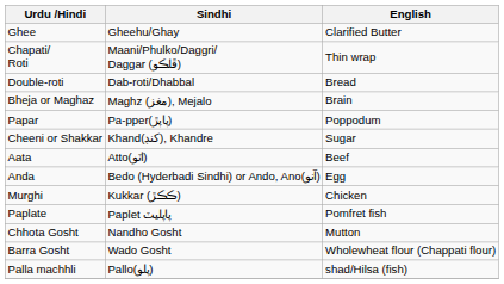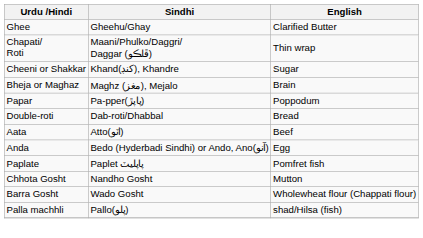 <table class="wikitable">
 <tr>
 <th>Urdu /Hindi</th>
 <th>Sindhi</th>
 <th>English</th>
 </tr>
 <tr>
 <td>Ghee</td>
 <td>Gheehu/Ghay</td>
 <td>Clarified Butter</td>
 </tr>
 <tr>
 <td>Chapati/<br>Roti</td>
 <td>Maani/Phulko/Daggri/<br>Daggar (ڦلڪو)</td>
 <td>Thin wrap</td>
 </tr>
 <tr>
-<td>Double-roti</td>
-<td>Dab-roti/Dhabbal</td>
-<td>Bread</td>
+<td>Cheeni or Shakkar</td>
+<td>Khand(کنڊ), Khandre</td>
+<td>Sugar</td>
 </tr>
 <tr>
 <td>Bheja or Maghaz</td>
 <td>Maghz (مغز), Mejalo</td>
 <td>Brain</td>
 </tr>
 <tr>
 <td>Papar</td>
 <td>Pa-pper(پاپڙ)</td>
 <td>Poppodum</td>
 </tr>
 <tr>
-<td>Cheeni or Shakkar</td>
-<td>Khand(کنڊ), Khandre</td>
-<td>Sugar</td>
+<td>Double-roti</td>
+<td>Dab-roti/Dhabbal</td>
+<td>Bread</td>
 </tr>
 <tr>
 <td>Aata</td>
 <td>Atto(اٽو)</td>
 <td>Beef</td>
 </tr>
 <tr>
 <td>Anda</td>
 <td>Bedo (Hyderbadi Sindhi) or Ando, Ano(آنو)</td>
 <td>Egg</td>
-</tr>
-<tr>
-<td>Murghi</td>
-<td>Kukkar (ڪڪڙ)</td>
-<td>Chicken</td>
 </tr>
 <tr>
 <td>Paplate</td>
 <td>Paplet پاپليٽ</td>
 <td>Pomfret fish</td>
 </tr>
 <tr>
 <td>Chhota Gosht</td>
 <td>Nandho Gosht</td>
 <td>Mutton</td>
 </tr>
 <tr>
 <td>Barra Gosht</td>
 <td>Wado Gosht</td>
 <td>Wholewheat flour (Chappati flour)</td>
 </tr>
 <tr>
 <td>Palla machhli</td>
 <td>Pallo(پلو)</td>
 <td>shad/Hilsa (fish)</td>
 </tr>
 <tr>
 </tr>
 </table>
